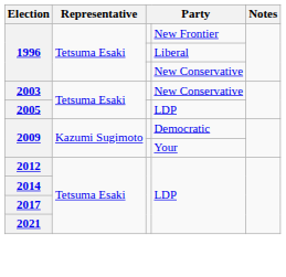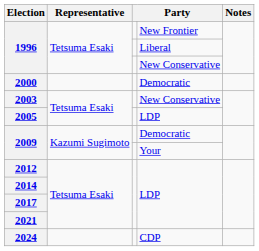 <table class=wikitable>
 <tr valign=bottom>
 <th>Election</th>
 <th>Representative</th>
 <th colspan="2">Party</th>
 <th>Notes</th>
 </tr>
 <tr>
 <th rowspan="3"><a href='#'>1996</a></th>
 <td rowspan="3"><a href='#'>Tetsuma Esaki</a></td>
 <td bgcolor=></td>
 <td><a href='#'>New Frontier</a></td>
 <td rowspan="3"></td>
 </tr>
 <tr>
 <td bgcolor=></td>
 <td><a href='#'>Liberal</a></td>
 </tr>
 <tr>
 <td bgcolor=></td>
 <td><a href='#'>New Conservative</a></td>
+</tr>
+<tr>
+<th><a href='#'>2000</a></th>
+<td></td>
+<td bgcolor=></td>
+<td><a href='#'>Democratic</a></td>
+<td></td>
 </tr>
 <tr>
 <th><a href='#'>2003</a></th>
 <td rowspan="2"><a href='#'>Tetsuma Esaki</a></td>
 <td bgcolor=></td>
 <td><a href='#'>New Conservative</a></td>
 <td rowspan="2"></td>
 </tr>
 <tr>
 <th><a href='#'>2005</a></th>
 <td bgcolor=></td>
 <td><a href='#'>LDP</a></td>
 </tr>
 <tr>
 <th rowspan="2"><a href='#'>2009</a></th>
 <td rowspan="2"><a href='#'>Kazumi Sugimoto</a></td>
 <td bgcolor=></td>
 <td><a href='#'>Democratic</a></td>
 <td rowspan="2"></td>
 </tr>
 <tr>
 <td bgcolor=></td>
 <td><a href='#'>Your</a></td>
 </tr>
 <tr>
 <th><a href='#'>2012</a></th>
 <td rowspan="4"><a href='#'>Tetsuma Esaki</a></td>
 <td rowspan="4" bgcolor=></td>
 <td rowspan="4"><a href='#'>LDP</a></td>
 <td rowspan="4"></td>
 </tr>
 <tr>
 <th><a href='#'>2014</a></th>
 </tr>
 <tr>
 <th><a href='#'>2017</a></th>
 </tr>
 <tr>
 <th><a href='#'>2021</a></th>
 </tr>
+<tr>
+<th><a href='#'>2024</a></th>
+<td></td>
+<td bgcolor=></td>
+<td><a href='#'>CDP</a></td>
+<td></td>
+</tr>
 </table>
